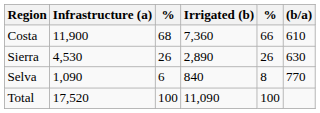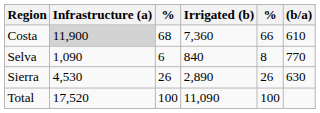 <table class="wikitable">
 <tr>
 <th>Region</th>
 <th>Infrastructure (a)</th>
 <th>%</th>
 <th>Irrigated (b)</th>
 <th>%</th>
 <th>(b/a)</th>
 </tr>
 <tr>
 <td>Costa</td>
-<td>11,900</td>
+<td style="background: lightgrey;">11,900</td>
 <td>68</td>
 <td>7,360</td>
 <td>66</td>
 <td>610</td>
+</tr>
+<tr>
+<td>Selva</td>
+<td>1,090</td>
+<td>6</td>
+<td>840</td>
+<td>8</td>
+<td>770</td>
 </tr>
 <tr>
 <td>Sierra</td>
 <td>4,530</td>
 <td>26</td>
 <td>2,890</td>
 <td>26</td>
 <td>630</td>
 </tr>
 <tr>
-<td>Selva</td>
-<td>1,090</td>
-<td>6</td>
-<td>840</td>
-<td>8</td>
-<td>770</td>
-</tr>
-<tr>
 <td>Total</td>
 <td>17,520</td>
 <td>100</td>
 <td>11,090</td>
 <td>100</td>
 <td></td>
 </tr>
 </table>
